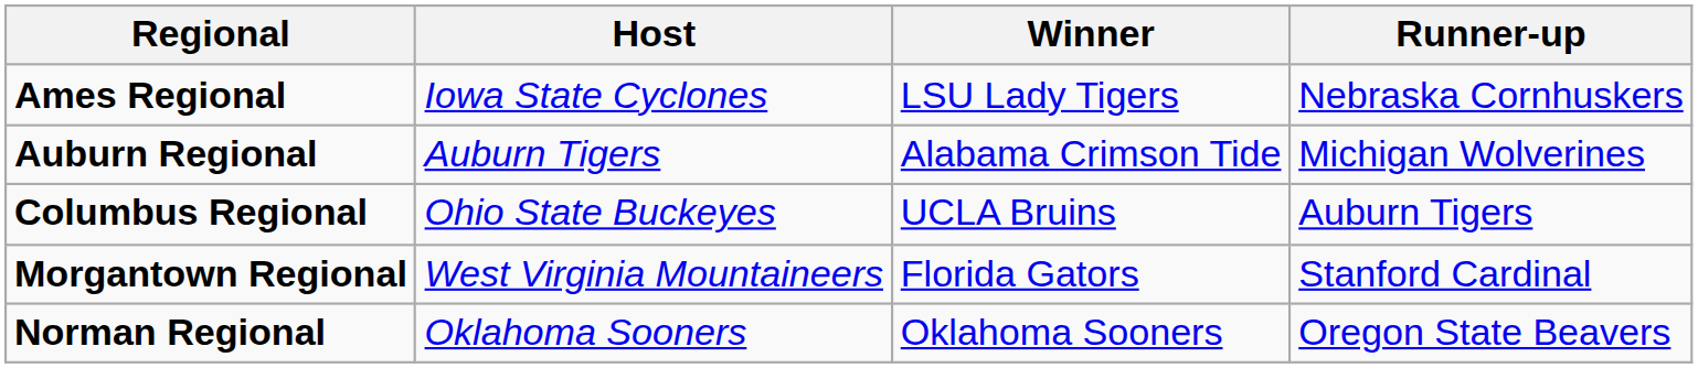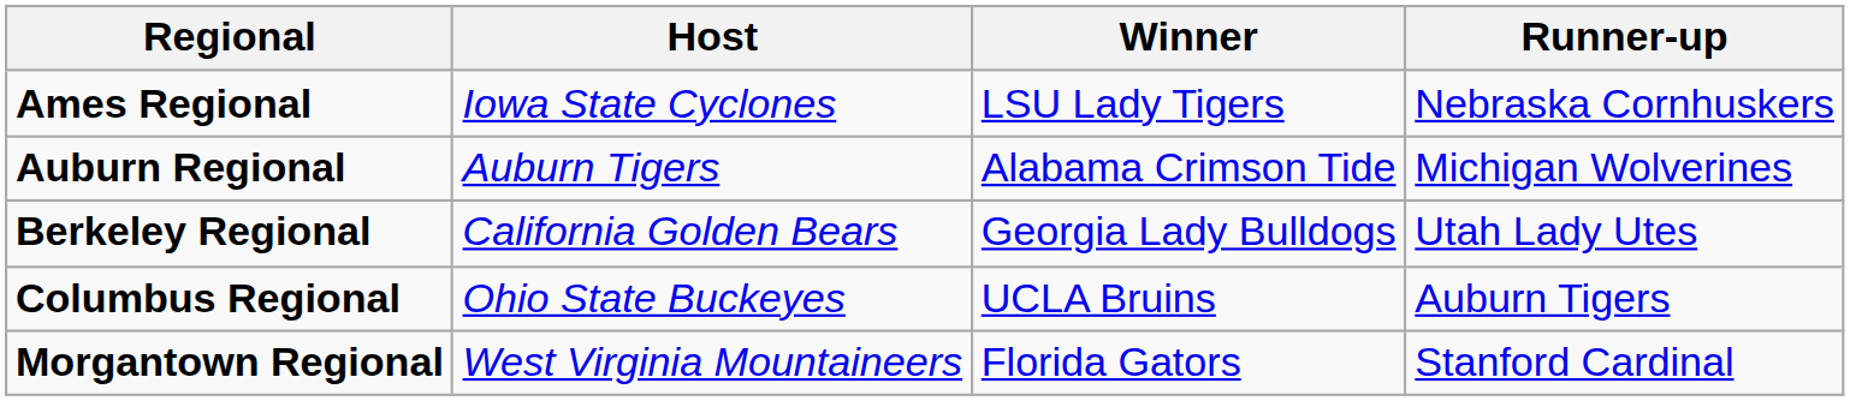 <table class="wikitable">
 <tr>
 <th>Regional</th>
 <th>Host</th>
 <th>Winner</th>
 <th>Runner-up</th>
 </tr>
 <tr>
 <td><strong>Ames Regional</strong></td>
 <td><em><a href='#'>Iowa State Cyclones</a></em></td>
 <td><a href='#'>LSU Lady Tigers</a></td>
 <td><a href='#'>Nebraska Cornhuskers</a></td>
 </tr>
 <tr>
 <td><strong>Auburn Regional</strong></td>
 <td><em><a href='#'>Auburn Tigers</a></em></td>
 <td><a href='#'>Alabama Crimson Tide</a></td>
 <td><a href='#'>Michigan Wolverines</a></td>
 </tr>
 <tr>
+<td><strong>Berkeley Regional</strong></td>
+<td><em><a href='#'>California Golden Bears</a></em></td>
+<td><a href='#'>Georgia Lady Bulldogs</a></td>
+<td><a href='#'>Utah Lady Utes</a></td>
+</tr>
+<tr>
 <td><strong>Columbus Regional</strong></td>
 <td><em><a href='#'>Ohio State Buckeyes</a></em></td>
 <td><a href='#'>UCLA Bruins</a></td>
 <td><a href='#'>Auburn Tigers</a></td>
 </tr>
 <tr>
 <td><strong>Morgantown Regional</strong></td>
 <td><em><a href='#'>West Virginia Mountaineers</a></em></td>
 <td><a href='#'>Florida Gators</a></td>
 <td><a href='#'>Stanford Cardinal</a></td>
 </tr>
-<tr>
-<td><strong>Norman Regional</strong></td>
-<td><em><a href='#'>Oklahoma Sooners</a></em></td>
-<td><a href='#'>Oklahoma Sooners</a></td>
-<td><a href='#'>Oregon State Beavers</a></td>
-</tr>
 </table>
